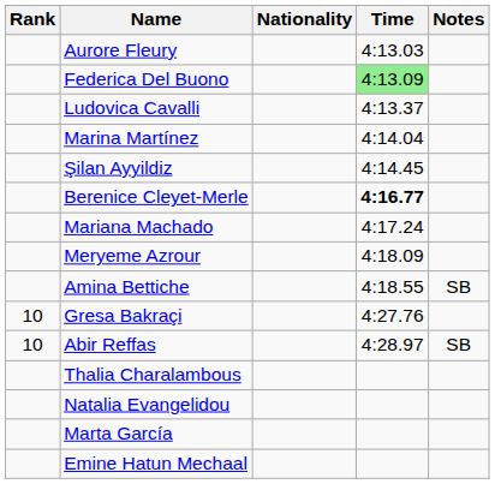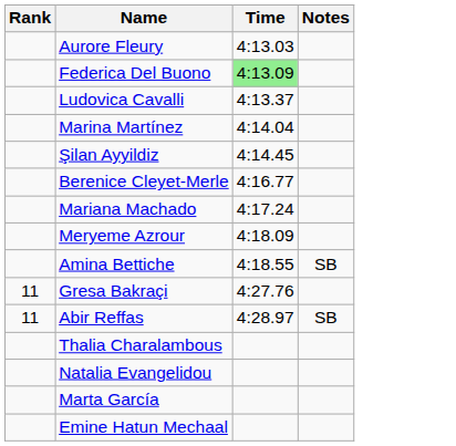 <table class="wikitable sortable" style="text-align:center">
 <tr>
 <th>Rank</th>
 <th>Name</th>
-<th>Nationality</th>
 <th>Time</th>
 <th>Notes</th>
 </tr>
 <tr>
 <td></td>
 <td align=left><a href='#'>Aurore Fleury</a></td>
-<td align=left></td>
 <td>4:13.03</td>
 <td></td>
 </tr>
 <tr>
 <td></td>
 <td align=left><a href='#'>Federica Del Buono</a></td>
-<td align=left></td>
 <td style="background: lightgreen;">4:13.09</td>
 <td></td>
 </tr>
 <tr>
 <td></td>
 <td align=left><a href='#'>Ludovica Cavalli</a></td>
-<td align=left></td>
 <td>4:13.37</td>
 <td></td>
 </tr>
 <tr>
 <td></td>
 <td align=left><a href='#'>Marina Martínez</a></td>
-<td align=left></td>
 <td>4:14.04</td>
 <td></td>
 </tr>
 <tr>
 <td></td>
 <td align=left><a href='#'>Şilan Ayyildiz</a></td>
-<td align=left></td>
 <td>4:14.45</td>
 <td></td>
 </tr>
 <tr>
 <td></td>
 <td align=left><a href='#'>Berenice Cleyet-Merle</a></td>
-<td align=left></td>
-<td><strong>4:16.77</strong></td>
+<td>4:16.77</td>
 <td></td>
 </tr>
 <tr>
 <td></td>
 <td align=left><a href='#'>Mariana Machado</a></td>
-<td align=left></td>
 <td>4:17.24</td>
 <td></td>
 </tr>
 <tr>
 <td></td>
 <td align=left><a href='#'>Meryeme Azrour</a></td>
-<td align=left></td>
 <td>4:18.09</td>
 <td></td>
 </tr>
 <tr>
 <td></td>
 <td align=left><a href='#'>Amina Bettiche</a></td>
-<td align=left></td>
 <td>4:18.55</td>
 <td>SB</td>
 </tr>
 <tr>
-<td>10</td>
+<td>11</td>
 <td align=left><a href='#'>Gresa Bakraçi</a></td>
-<td align=left></td>
 <td>4:27.76</td>
 <td></td>
 </tr>
 <tr>
-<td>10</td>
+<td>11</td>
 <td align=left><a href='#'>Abir Reffas</a></td>
-<td align=left></td>
 <td>4:28.97</td>
 <td>SB</td>
 </tr>
 <tr>
 <td></td>
 <td align=left><a href='#'>Thalia Charalambous</a></td>
-<td align=left></td>
 <td></td>
 <td></td>
 </tr>
 <tr>
 <td></td>
 <td align=left><a href='#'>Natalia Evangelidou</a></td>
-<td align=left></td>
 <td></td>
 <td></td>
 </tr>
 <tr>
 <td></td>
 <td align=left><a href='#'>Marta García</a></td>
-<td align=left></td>
 <td></td>
 <td></td>
 </tr>
 <tr>
 <td></td>
 <td align=left><a href='#'>Emine Hatun Mechaal</a></td>
-<td align=left></td>
 <td></td>
 <td></td>
 </tr>
 </table>
